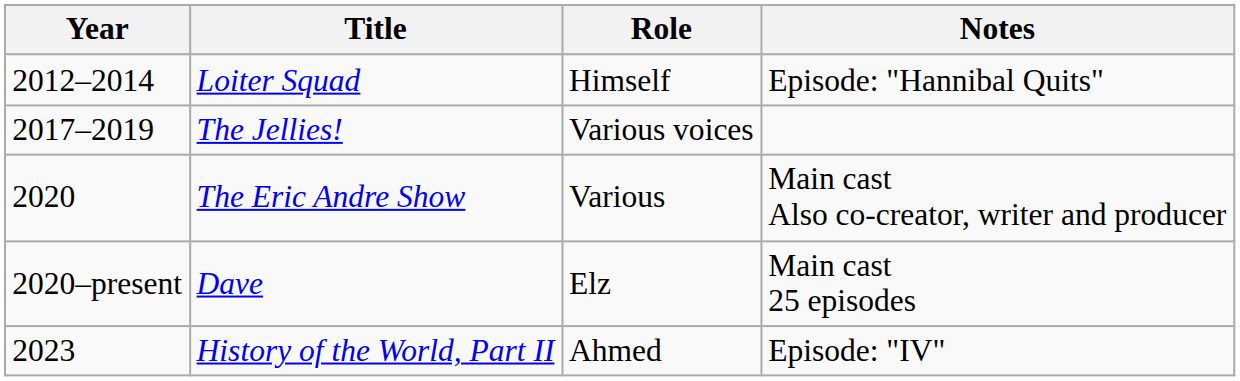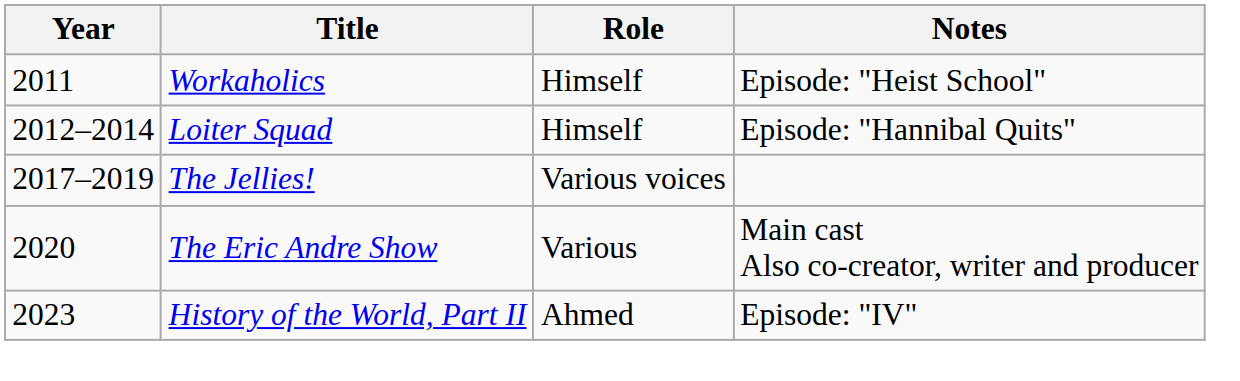 <table class="wikitable">
 <tr>
 <th>Year</th>
 <th>Title</th>
 <th>Role</th>
 <th>Notes</th>
+</tr>
+<tr>
+<td>2011</td>
+<td><em><a href='#'>Workaholics</a></em></td>
+<td>Himself</td>
+<td>Episode: "Heist School"</td>
 </tr>
 <tr>
 <td>2012–2014</td>
 <td><em><a href='#'>Loiter Squad</a></em></td>
 <td>Himself</td>
 <td>Episode: "Hannibal Quits"</td>
 </tr>
 <tr>
 <td>2017–2019</td>
 <td><em><a href='#'>The Jellies!</a></em></td>
 <td>Various voices</td>
 <td></td>
 </tr>
 <tr>
 <td>2020</td>
 <td><em><a href='#'>The Eric Andre Show</a></em></td>
 <td>Various</td>
 <td>Main cast<br>Also co-creator, writer and producer</td>
 </tr>
 <tr>
-<td>2020–present</td>
-<td><em><a href='#'>Dave</a></em></td>
-<td>Elz</td>
-<td>Main cast<br>25 episodes</td>
-</tr>
-<tr>
 <td>2023</td>
 <td><em><a href='#'>History of the World, Part II</a></em></td>
 <td>Ahmed</td>
 <td>Episode: "IV"</td>
 </tr>
 </table>
